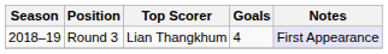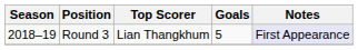 <table class="wikitable">
 <tr>
 <th>Season</th>
 <th>Position</th>
 <th>Top Scorer</th>
 <th>Goals</th>
 <th>Notes</th>
 </tr>
 <tr>
 <td>2018–19</td>
 <td>Round 3</td>
 <td>Lian Thangkhum</td>
-<td>4</td>
+<td>5</td>
 <td style="background: lavender;">First Appearance</td>
 </tr>
 <tr>
 </tr>
 </table>
